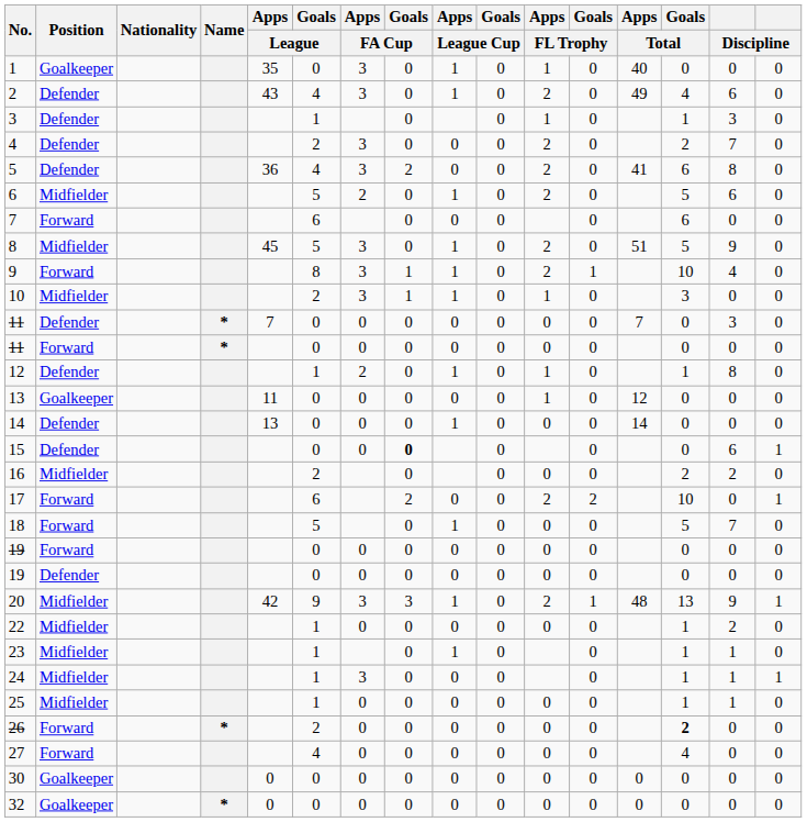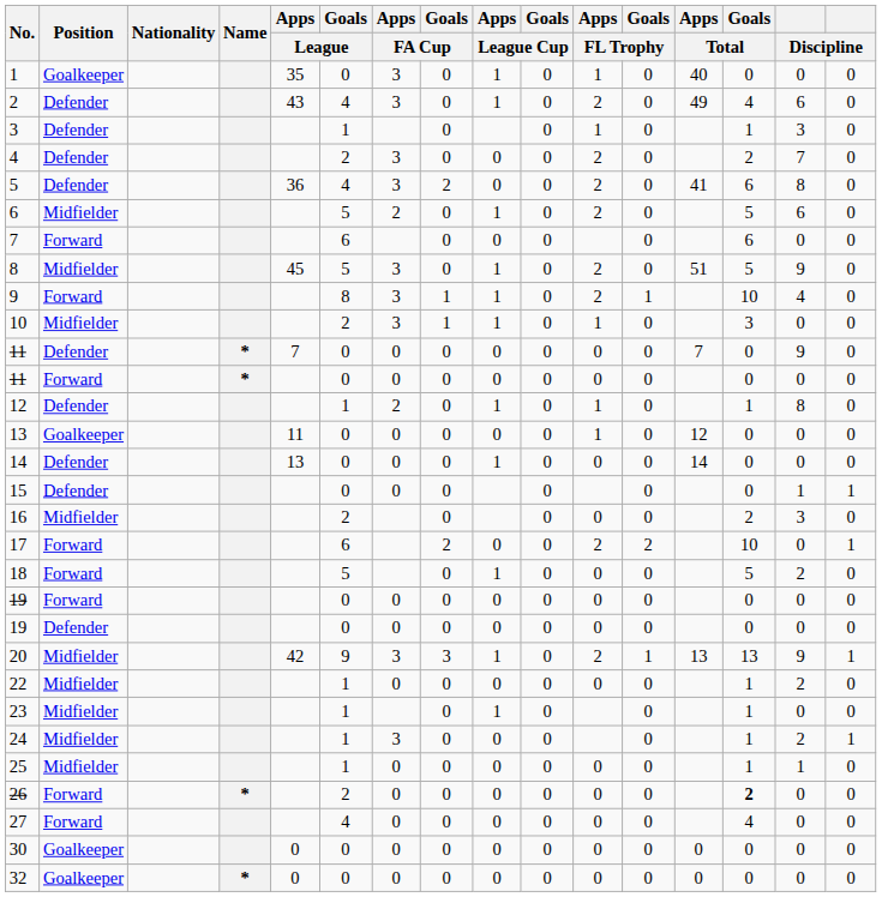 <table class="wikitable sortable plainrowheaders" style="text-align:center">
 <tr>
 <th scope="col" rowspan="2">No.</th>
 <th scope="col" rowspan="2">Position</th>
 <th scope="col" rowspan="2">Nationality</th>
 <th scope="col" rowspan="2">Name</th>
 <th scope="col">Apps</th>
 <th scope="col">Goals</th>
 <th scope="col">Apps</th>
 <th scope="col">Goals</th>
 <th scope="col">Apps</th>
 <th scope="col">Goals</th>
 <th scope="col">Apps</th>
 <th scope="col">Goals</th>
 <th scope="col">Apps</th>
 <th scope="col">Goals</th>
 <th scope="col"></th>
 <th scope="col"></th>
 </tr>
 <tr class="unsortable">
 <th colspan="2" width="85">League</th>
 <th colspan="2" width="85">FA Cup</th>
 <th colspan="2" width="85">League Cup</th>
 <th colspan="2" width="85">FL Trophy</th>
 <th colspan="2" width="85">Total</th>
 <th colspan="2" width="85">Discipline</th>
 </tr>
 <tr>
 <td align="left">1</td>
 <td align="left"><a href='#'>Goalkeeper</a></td>
 <td align="left"></td>
 <th scope="row"></th>
 <td>35</td>
 <td>0</td>
 <td>3</td>
 <td>0</td>
 <td>1</td>
 <td>0</td>
 <td>1</td>
 <td>0</td>
 <td>40</td>
 <td>0</td>
 <td>0</td>
 <td>0</td>
 </tr>
 <tr>
 <td align="left">2</td>
 <td align="left"><a href='#'>Defender</a></td>
 <td align="left"></td>
 <th scope="row"></th>
 <td>43</td>
 <td>4</td>
 <td>3</td>
 <td>0</td>
 <td>1</td>
 <td>0</td>
 <td>2</td>
 <td>0</td>
 <td>49</td>
 <td>4</td>
 <td>6</td>
 <td>0</td>
 </tr>
 <tr>
 <td align="left">3</td>
 <td align="left"><a href='#'>Defender</a></td>
 <td align="left"></td>
 <th scope="row"></th>
 <td></td>
 <td>1</td>
 <td></td>
 <td>0</td>
 <td></td>
 <td>0</td>
 <td>1</td>
 <td>0</td>
 <td></td>
 <td>1</td>
 <td>3</td>
 <td>0</td>
 </tr>
 <tr>
 <td align="left">4</td>
 <td align="left"><a href='#'>Defender</a></td>
 <td align="left"></td>
 <th scope="row"></th>
 <td></td>
 <td>2</td>
 <td>3</td>
 <td>0</td>
 <td>0</td>
 <td>0</td>
 <td>2</td>
 <td>0</td>
 <td></td>
 <td>2</td>
 <td>7</td>
 <td>0</td>
 </tr>
 <tr>
 <td align="left">5</td>
 <td align="left"><a href='#'>Defender</a></td>
 <td align="left"></td>
 <th scope="row"></th>
 <td>36</td>
 <td>4</td>
 <td>3</td>
 <td>2</td>
 <td>0</td>
 <td>0</td>
 <td>2</td>
 <td>0</td>
 <td>41</td>
 <td>6</td>
 <td>8</td>
 <td>0</td>
 </tr>
 <tr>
 <td align="left">6</td>
 <td align="left"><a href='#'>Midfielder</a></td>
 <td align="left"></td>
 <th scope="row"></th>
 <td></td>
 <td>5</td>
 <td>2</td>
 <td>0</td>
 <td>1</td>
 <td>0</td>
 <td>2</td>
 <td>0</td>
 <td></td>
 <td>5</td>
 <td>6</td>
 <td>0</td>
 </tr>
 <tr>
 <td align="left">7</td>
 <td align="left"><a href='#'>Forward</a></td>
 <td align="left"></td>
 <th scope="row"></th>
 <td></td>
 <td>6</td>
 <td></td>
 <td>0</td>
 <td>0</td>
 <td>0</td>
 <td></td>
 <td>0</td>
 <td></td>
 <td>6</td>
 <td>0</td>
 <td>0</td>
 </tr>
 <tr>
 <td align="left">8</td>
 <td align="left"><a href='#'>Midfielder</a></td>
 <td align="left"></td>
 <th scope="row"></th>
 <td>45</td>
 <td>5</td>
 <td>3</td>
 <td>0</td>
 <td>1</td>
 <td>0</td>
 <td>2</td>
 <td>0</td>
 <td>51</td>
 <td>5</td>
 <td>9</td>
 <td>0</td>
 </tr>
 <tr>
 <td align="left">9</td>
 <td align="left"><a href='#'>Forward</a></td>
 <td align="left"></td>
 <th scope="row"></th>
 <td></td>
 <td>8</td>
 <td>3</td>
 <td>1</td>
 <td>1</td>
 <td>0</td>
 <td>2</td>
 <td>1</td>
 <td></td>
 <td>10</td>
 <td>4</td>
 <td>0</td>
 </tr>
 <tr>
 <td align="left">10</td>
 <td align="left"><a href='#'>Midfielder</a></td>
 <td align="left"></td>
 <th scope="row"></th>
 <td></td>
 <td>2</td>
 <td>3</td>
 <td>1</td>
 <td>1</td>
 <td>0</td>
 <td>1</td>
 <td>0</td>
 <td></td>
 <td>3</td>
 <td>0</td>
 <td>0</td>
 </tr>
 <tr>
 <td align="left"><s>11</s> </td>
 <td align="left"><a href='#'>Defender</a></td>
 <td align="left"></td>
 <th scope="row"><em></em> *</th>
 <td>7</td>
 <td>0</td>
 <td>0</td>
 <td>0</td>
 <td>0</td>
 <td>0</td>
 <td>0</td>
 <td>0</td>
 <td>7</td>
 <td>0</td>
-<td>3</td>
+<td>9</td>
 <td>0</td>
 </tr>
 <tr>
 <td align="left"><s>11</s> </td>
 <td align="left"><a href='#'>Forward</a></td>
 <td align="left"></td>
 <th scope="row"><em></em> *</th>
 <td></td>
 <td>0</td>
 <td>0</td>
 <td>0</td>
 <td>0</td>
 <td>0</td>
 <td>0</td>
 <td>0</td>
 <td></td>
 <td>0</td>
 <td>0</td>
 <td>0</td>
 </tr>
 <tr>
 <td align="left">12</td>
 <td align="left"><a href='#'>Defender</a></td>
 <td align="left"></td>
 <th scope="row"></th>
 <td></td>
 <td>1</td>
 <td>2</td>
 <td>0</td>
 <td>1</td>
 <td>0</td>
 <td>1</td>
 <td>0</td>
 <td></td>
 <td>1</td>
 <td>8</td>
 <td>0</td>
 </tr>
 <tr>
 <td align="left">13</td>
 <td align="left"><a href='#'>Goalkeeper</a></td>
 <td align="left"></td>
 <th scope="row"></th>
 <td>11</td>
 <td>0</td>
 <td>0</td>
 <td>0</td>
 <td>0</td>
 <td>0</td>
 <td>1</td>
 <td>0</td>
 <td>12</td>
 <td>0</td>
 <td>0</td>
 <td>0</td>
 </tr>
 <tr>
 <td align="left">14</td>
 <td align="left"><a href='#'>Defender</a></td>
 <td align="left"></td>
 <th scope="row"></th>
 <td>13</td>
 <td>0</td>
 <td>0</td>
 <td>0</td>
 <td>1</td>
 <td>0</td>
 <td>0</td>
 <td>0</td>
 <td>14</td>
 <td>0</td>
 <td>0</td>
 <td>0</td>
 </tr>
 <tr>
 <td align="left">15</td>
 <td align="left"><a href='#'>Defender</a></td>
 <td align="left"></td>
 <th scope="row"></th>
 <td></td>
 <td>0</td>
 <td>0</td>
-<td><strong>0</strong></td>
+<td>0</td>
 <td></td>
 <td>0</td>
 <td></td>
 <td>0</td>
 <td></td>
 <td>0</td>
-<td>6</td>
+<td>1</td>
 <td>1</td>
 </tr>
 <tr>
 <td align="left">16</td>
 <td align="left"><a href='#'>Midfielder</a></td>
 <td align="left"></td>
 <th scope="row"></th>
 <td></td>
 <td>2</td>
 <td></td>
 <td>0</td>
 <td></td>
 <td>0</td>
 <td>0</td>
 <td>0</td>
 <td></td>
 <td>2</td>
-<td>2</td>
+<td>3</td>
 <td>0</td>
 </tr>
 <tr>
 <td align="left">17</td>
 <td align="left"><a href='#'>Forward</a></td>
 <td align="left"></td>
 <th scope="row"></th>
 <td></td>
 <td>6</td>
 <td></td>
 <td>2</td>
 <td>0</td>
 <td>0</td>
 <td>2</td>
 <td>2</td>
 <td></td>
 <td>10</td>
 <td>0</td>
 <td>1</td>
 </tr>
 <tr>
 <td align="left">18</td>
 <td align="left"><a href='#'>Forward</a></td>
 <td align="left"></td>
 <th scope="row"></th>
 <td></td>
 <td>5</td>
 <td></td>
 <td>0</td>
 <td>1</td>
 <td>0</td>
 <td>0</td>
 <td>0</td>
 <td></td>
 <td>5</td>
-<td>7</td>
+<td>2</td>
 <td>0</td>
 </tr>
 <tr>
 <td align="left"><s>19</s> </td>
 <td align="left"><a href='#'>Forward</a></td>
 <td align="left"></td>
 <th scope="row"></th>
 <td></td>
 <td>0</td>
 <td>0</td>
 <td>0</td>
 <td>0</td>
 <td>0</td>
 <td>0</td>
 <td>0</td>
 <td></td>
 <td>0</td>
 <td>0</td>
 <td>0</td>
 </tr>
 <tr>
 <td align="left">19</td>
 <td align="left"><a href='#'>Defender</a></td>
 <td align="left"></td>
 <th scope="row"></th>
 <td></td>
 <td>0</td>
 <td>0</td>
 <td>0</td>
 <td>0</td>
 <td>0</td>
 <td>0</td>
 <td>0</td>
 <td></td>
 <td>0</td>
 <td>0</td>
 <td>0</td>
 </tr>
 <tr>
 <td align="left">20</td>
 <td align="left"><a href='#'>Midfielder</a></td>
 <td align="left"></td>
 <th scope="row"></th>
 <td>42</td>
 <td>9</td>
 <td>3</td>
 <td>3</td>
 <td>1</td>
 <td>0</td>
 <td>2</td>
 <td>1</td>
-<td>48</td>
+<td>13</td>
 <td>13</td>
 <td>9</td>
 <td>1</td>
 </tr>
 <tr>
 <td align="left">22</td>
 <td align="left"><a href='#'>Midfielder</a></td>
 <td align="left"></td>
 <th scope="row"></th>
 <td></td>
 <td>1</td>
 <td>0</td>
 <td>0</td>
 <td>0</td>
 <td>0</td>
 <td>0</td>
 <td>0</td>
 <td></td>
 <td>1</td>
 <td>2</td>
 <td>0</td>
 </tr>
 <tr>
 <td align="left">23</td>
 <td align="left"><a href='#'>Midfielder</a></td>
 <td align="left"></td>
 <th scope="row"></th>
 <td></td>
 <td>1</td>
 <td></td>
 <td>0</td>
 <td>1</td>
 <td>0</td>
 <td></td>
 <td>0</td>
 <td></td>
 <td>1</td>
-<td>1</td>
+<td>0</td>
 <td>0</td>
 </tr>
 <tr>
 <td align="left">24</td>
 <td align="left"><a href='#'>Midfielder</a></td>
 <td align="left"></td>
 <th scope="row"></th>
 <td></td>
 <td>1</td>
 <td>3</td>
 <td>0</td>
 <td>0</td>
 <td>0</td>
 <td></td>
 <td>0</td>
 <td></td>
 <td>1</td>
-<td>1</td>
+<td>2</td>
 <td>1</td>
 </tr>
 <tr>
 <td align="left">25</td>
 <td align="left"><a href='#'>Midfielder</a></td>
 <td align="left"></td>
 <th scope="row"></th>
 <td></td>
 <td>1</td>
 <td>0</td>
 <td>0</td>
 <td>0</td>
 <td>0</td>
 <td>0</td>
 <td>0</td>
 <td></td>
 <td>1</td>
 <td>1</td>
 <td>0</td>
 </tr>
 <tr>
 <td align="left"><s>26</s> </td>
 <td align="left"><a href='#'>Forward</a></td>
 <td align="left"></td>
 <th scope="row"><em></em> *</th>
 <td></td>
 <td>2</td>
 <td>0</td>
 <td>0</td>
 <td>0</td>
 <td>0</td>
 <td>0</td>
 <td>0</td>
 <td></td>
 <td><strong>2</strong></td>
 <td>0</td>
 <td>0</td>
 </tr>
 <tr>
 <td align="left">27</td>
 <td align="left"><a href='#'>Forward</a></td>
 <td align="left"></td>
 <th scope="row"></th>
 <td></td>
 <td>4</td>
 <td>0</td>
 <td>0</td>
 <td>0</td>
 <td>0</td>
 <td>0</td>
 <td>0</td>
 <td></td>
 <td>4</td>
 <td>0</td>
 <td>0</td>
 </tr>
 <tr>
 <td align="left">30</td>
 <td align="left"><a href='#'>Goalkeeper</a></td>
 <td align="left"></td>
 <th scope="row"></th>
 <td>0</td>
 <td>0</td>
 <td>0</td>
 <td>0</td>
 <td>0</td>
 <td>0</td>
 <td>0</td>
 <td>0</td>
 <td>0</td>
 <td>0</td>
 <td>0</td>
 <td>0</td>
 </tr>
 <tr>
 <td align="left">32</td>
 <td align="left"><a href='#'>Goalkeeper</a></td>
 <td align="left"></td>
 <th scope="row"><em></em> *</th>
 <td>0</td>
 <td>0</td>
 <td>0</td>
 <td>0</td>
 <td>0</td>
 <td>0</td>
 <td>0</td>
 <td>0</td>
 <td>0</td>
 <td>0</td>
 <td>0</td>
 <td>0</td>
 </tr>
 </table>
